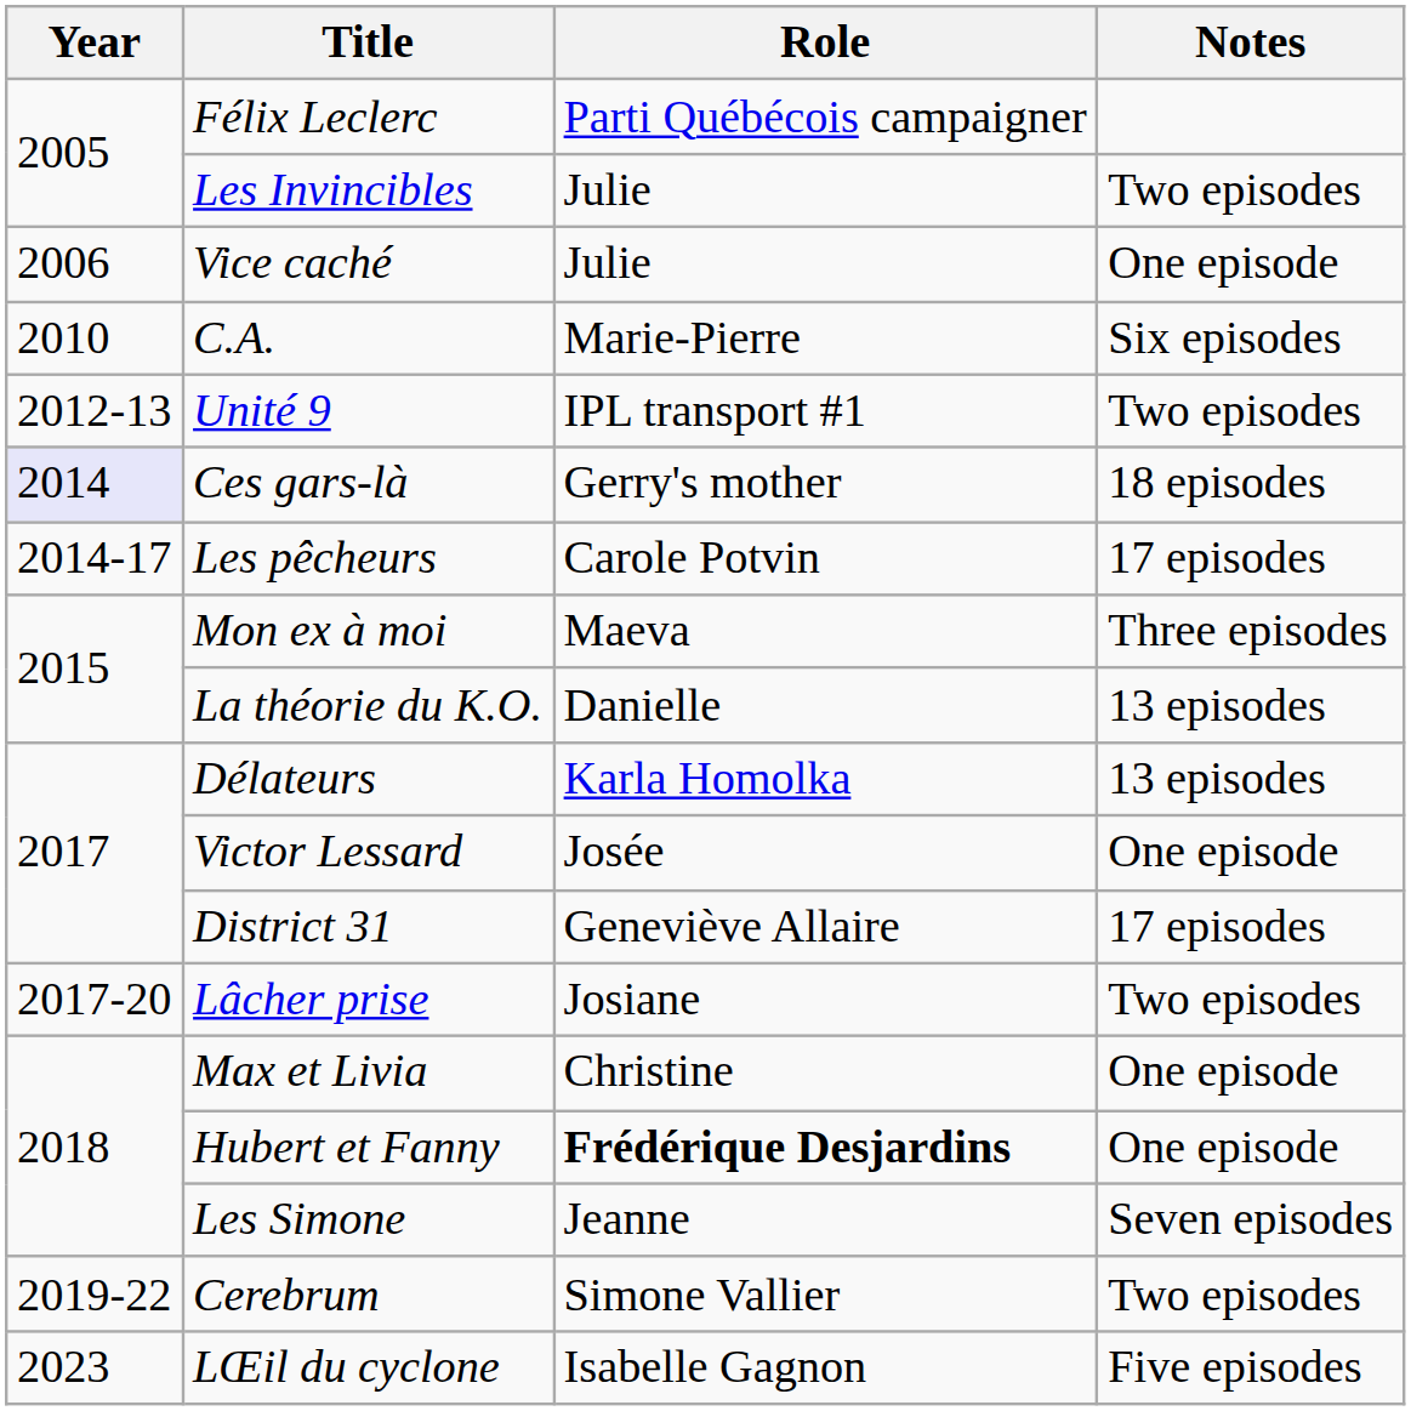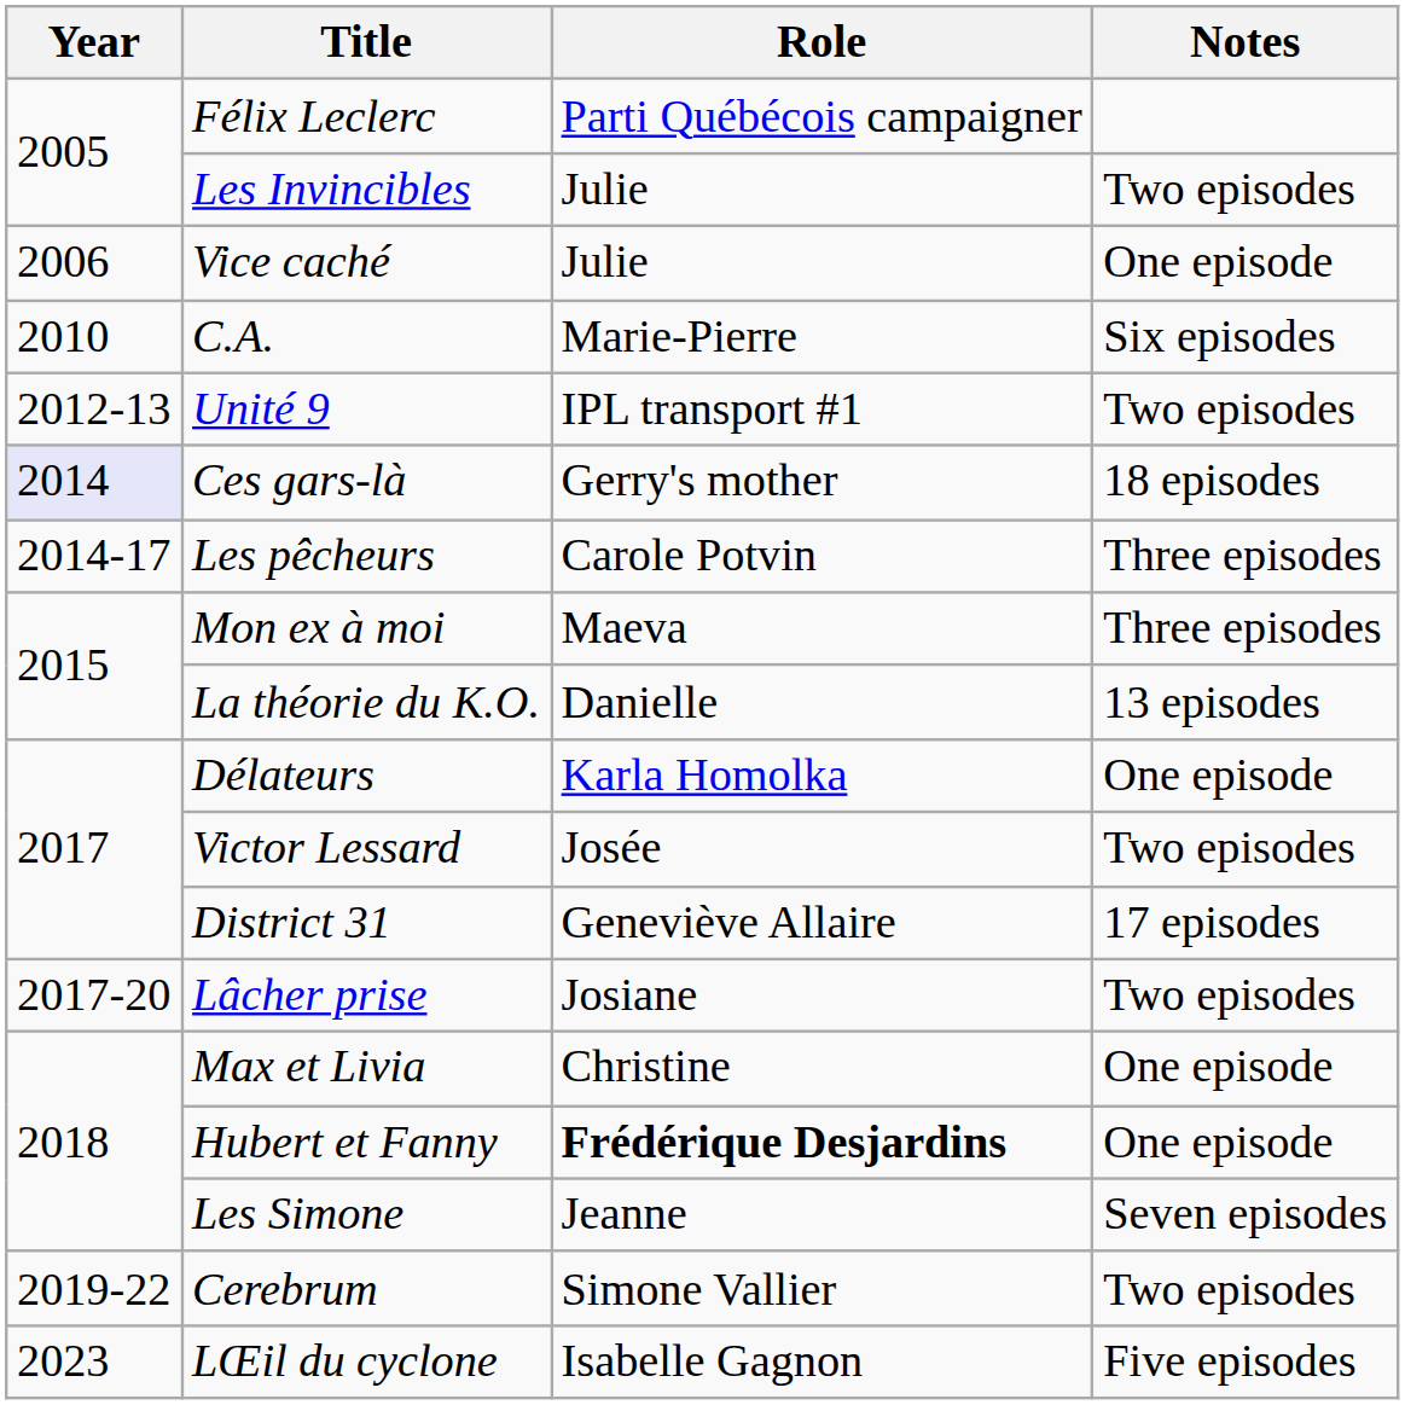 <table class="wikitable">
 <tr>
 <th>Year</th>
 <th>Title</th>
 <th>Role</th>
 <th>Notes</th>
 </tr>
 <tr>
 <td rowspan=2>2005</td>
 <td><em>Félix Leclerc</em></td>
 <td><a href='#'>Parti Québécois</a> campaigner</td>
 <td></td>
 </tr>
 <tr>
 <td><em><a href='#'>Les Invincibles</a></em></td>
 <td>Julie</td>
 <td>Two episodes</td>
 </tr>
 <tr>
 <td>2006</td>
 <td><em>Vice caché</em></td>
 <td>Julie</td>
 <td>One episode</td>
 </tr>
 <tr>
 <td>2010</td>
 <td><em>C.A.</em></td>
 <td>Marie-Pierre</td>
 <td>Six episodes</td>
 </tr>
 <tr>
 <td>2012-13</td>
 <td><em><a href='#'>Unité 9</a></em></td>
 <td>IPL transport #1</td>
 <td>Two episodes</td>
 </tr>
 <tr>
 <td style="background: lavender;">2014</td>
 <td><em>Ces gars-là</em></td>
 <td>Gerry's mother</td>
 <td>18 episodes</td>
 </tr>
 <tr>
 <td>2014-17</td>
 <td><em>Les pêcheurs</em></td>
 <td>Carole Potvin</td>
-<td>17 episodes</td>
+<td>Three episodes</td>
 </tr>
 <tr>
 <td rowspan=2>2015</td>
 <td><em>Mon ex à moi</em></td>
 <td>Maeva</td>
 <td>Three episodes</td>
 </tr>
 <tr>
 <td><em>La théorie du K.O.</em></td>
 <td>Danielle</td>
 <td>13 episodes</td>
 </tr>
 <tr>
 <td rowspan=3>2017</td>
 <td><em>Délateurs</em></td>
 <td><a href='#'>Karla Homolka</a></td>
-<td>13 episodes</td>
+<td>One episode</td>
 </tr>
 <tr>
 <td><em>Victor Lessard</em></td>
 <td>Josée</td>
-<td>One episode</td>
+<td>Two episodes</td>
 </tr>
 <tr>
 <td><em>District 31</em></td>
 <td>Geneviève Allaire</td>
 <td>17 episodes</td>
 </tr>
 <tr>
 <td>2017-20</td>
 <td><em><a href='#'>Lâcher prise</a></em></td>
 <td>Josiane</td>
 <td>Two episodes</td>
 </tr>
 <tr>
 <td rowspan=3>2018</td>
 <td><em>Max et Livia</em></td>
 <td>Christine</td>
 <td>One episode</td>
 </tr>
 <tr>
 <td><em>Hubert et Fanny</em></td>
 <td><strong>Frédérique Desjardins</strong></td>
 <td>One episode</td>
 </tr>
 <tr>
 <td><em>Les Simone</em></td>
 <td>Jeanne</td>
 <td>Seven episodes</td>
 </tr>
 <tr>
 <td>2019-22</td>
 <td><em>Cerebrum</em></td>
 <td>Simone Vallier</td>
 <td>Two episodes</td>
 </tr>
 <tr>
 <td>2023</td>
 <td><em>LŒil du cyclone</em></td>
 <td>Isabelle Gagnon</td>
 <td>Five episodes</td>
 </tr>
 </table>
